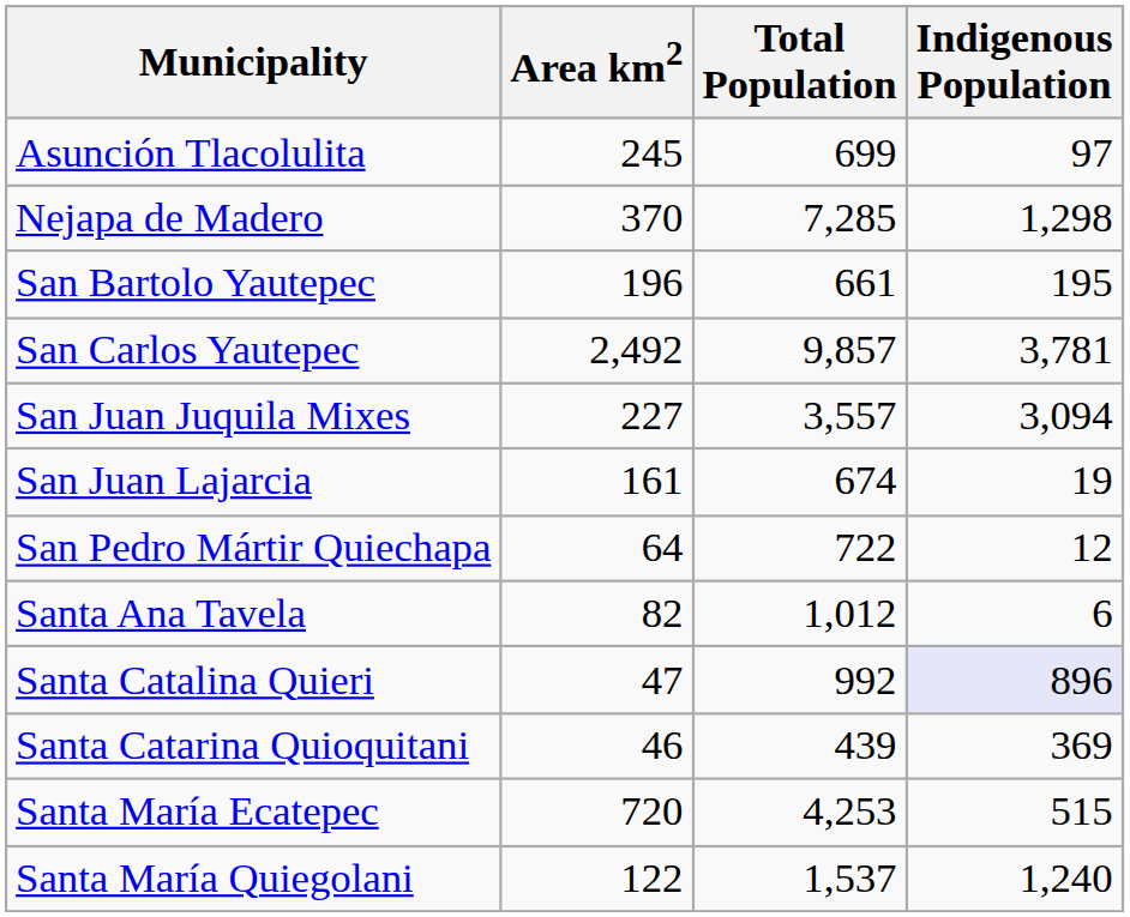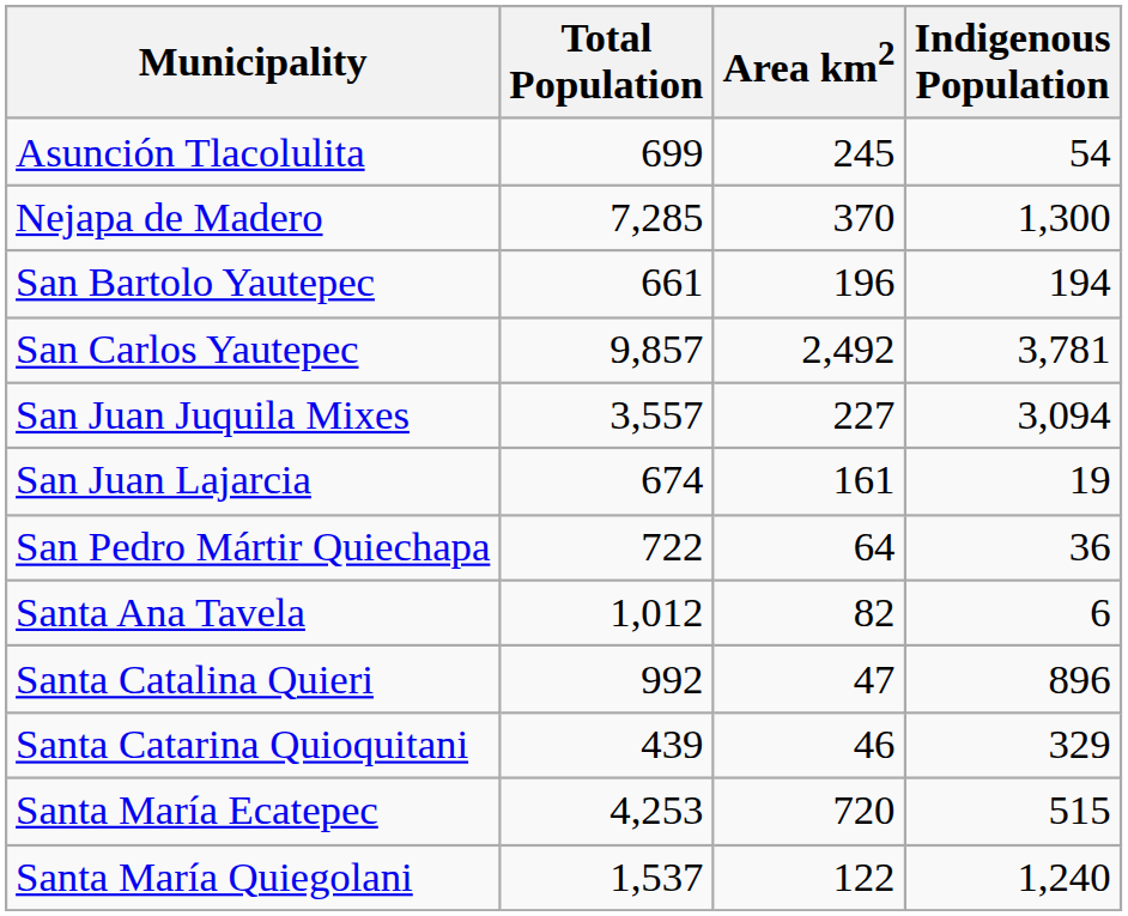 <table class="wikitable sortable" style="text-align:right">
 <tr>
 <th>Municipality</th>
+<th>Total<br>Population</th>
 <th>Area km<sup>2</sup></th>
-<th>Total<br>Population</th>
 <th>Indigenous<br>Population</th>
 </tr>
 <tr>
 <td style="text-align:left"><a href='#'>Asunción Tlacolulita</a></td>
+<td>699</td>
 <td>245</td>
-<td>699</td>
-<td>97</td>
+<td>54</td>
 </tr>
 <tr>
 <td style="text-align:left"><a href='#'>Nejapa de Madero</a></td>
+<td>7,285</td>
 <td>370</td>
-<td>7,285</td>
-<td>1,298</td>
+<td>1,300</td>
 </tr>
 <tr>
 <td style="text-align:left"><a href='#'>San Bartolo Yautepec</a></td>
+<td>661</td>
 <td>196</td>
-<td>661</td>
-<td>195</td>
+<td>194</td>
 </tr>
 <tr>
 <td style="text-align:left"><a href='#'>San Carlos Yautepec</a></td>
+<td>9,857</td>
 <td>2,492</td>
-<td>9,857</td>
 <td>3,781</td>
 </tr>
 <tr>
 <td style="text-align:left"><a href='#'>San Juan Juquila Mixes</a></td>
+<td>3,557</td>
 <td>227</td>
-<td>3,557</td>
 <td>3,094</td>
 </tr>
 <tr>
 <td style="text-align:left"><a href='#'>San Juan Lajarcia</a></td>
+<td>674</td>
 <td>161</td>
-<td>674</td>
 <td>19</td>
 </tr>
 <tr>
 <td style="text-align:left"><a href='#'>San Pedro Mártir Quiechapa</a></td>
+<td>722</td>
 <td>64</td>
-<td>722</td>
-<td>12</td>
+<td>36</td>
 </tr>
 <tr>
 <td style="text-align:left"><a href='#'>Santa Ana Tavela</a></td>
+<td>1,012</td>
 <td>82</td>
-<td>1,012</td>
 <td>6</td>
 </tr>
 <tr>
 <td style="text-align:left"><a href='#'>Santa Catalina Quieri</a></td>
+<td>992</td>
 <td>47</td>
-<td>992</td>
-<td style="background: lavender;">896</td>
+<td>896</td>
 </tr>
 <tr>
 <td style="text-align:left"><a href='#'>Santa Catarina Quioquitani</a></td>
+<td>439</td>
 <td>46</td>
-<td>439</td>
-<td>369</td>
+<td>329</td>
 </tr>
 <tr>
 <td style="text-align:left"><a href='#'>Santa María Ecatepec</a></td>
+<td>4,253</td>
 <td>720</td>
-<td>4,253</td>
 <td>515</td>
 </tr>
 <tr>
 <td style="text-align:left"><a href='#'>Santa María Quiegolani</a></td>
+<td>1,537</td>
 <td>122</td>
-<td>1,537</td>
 <td>1,240</td>
 </tr>
 </table>
